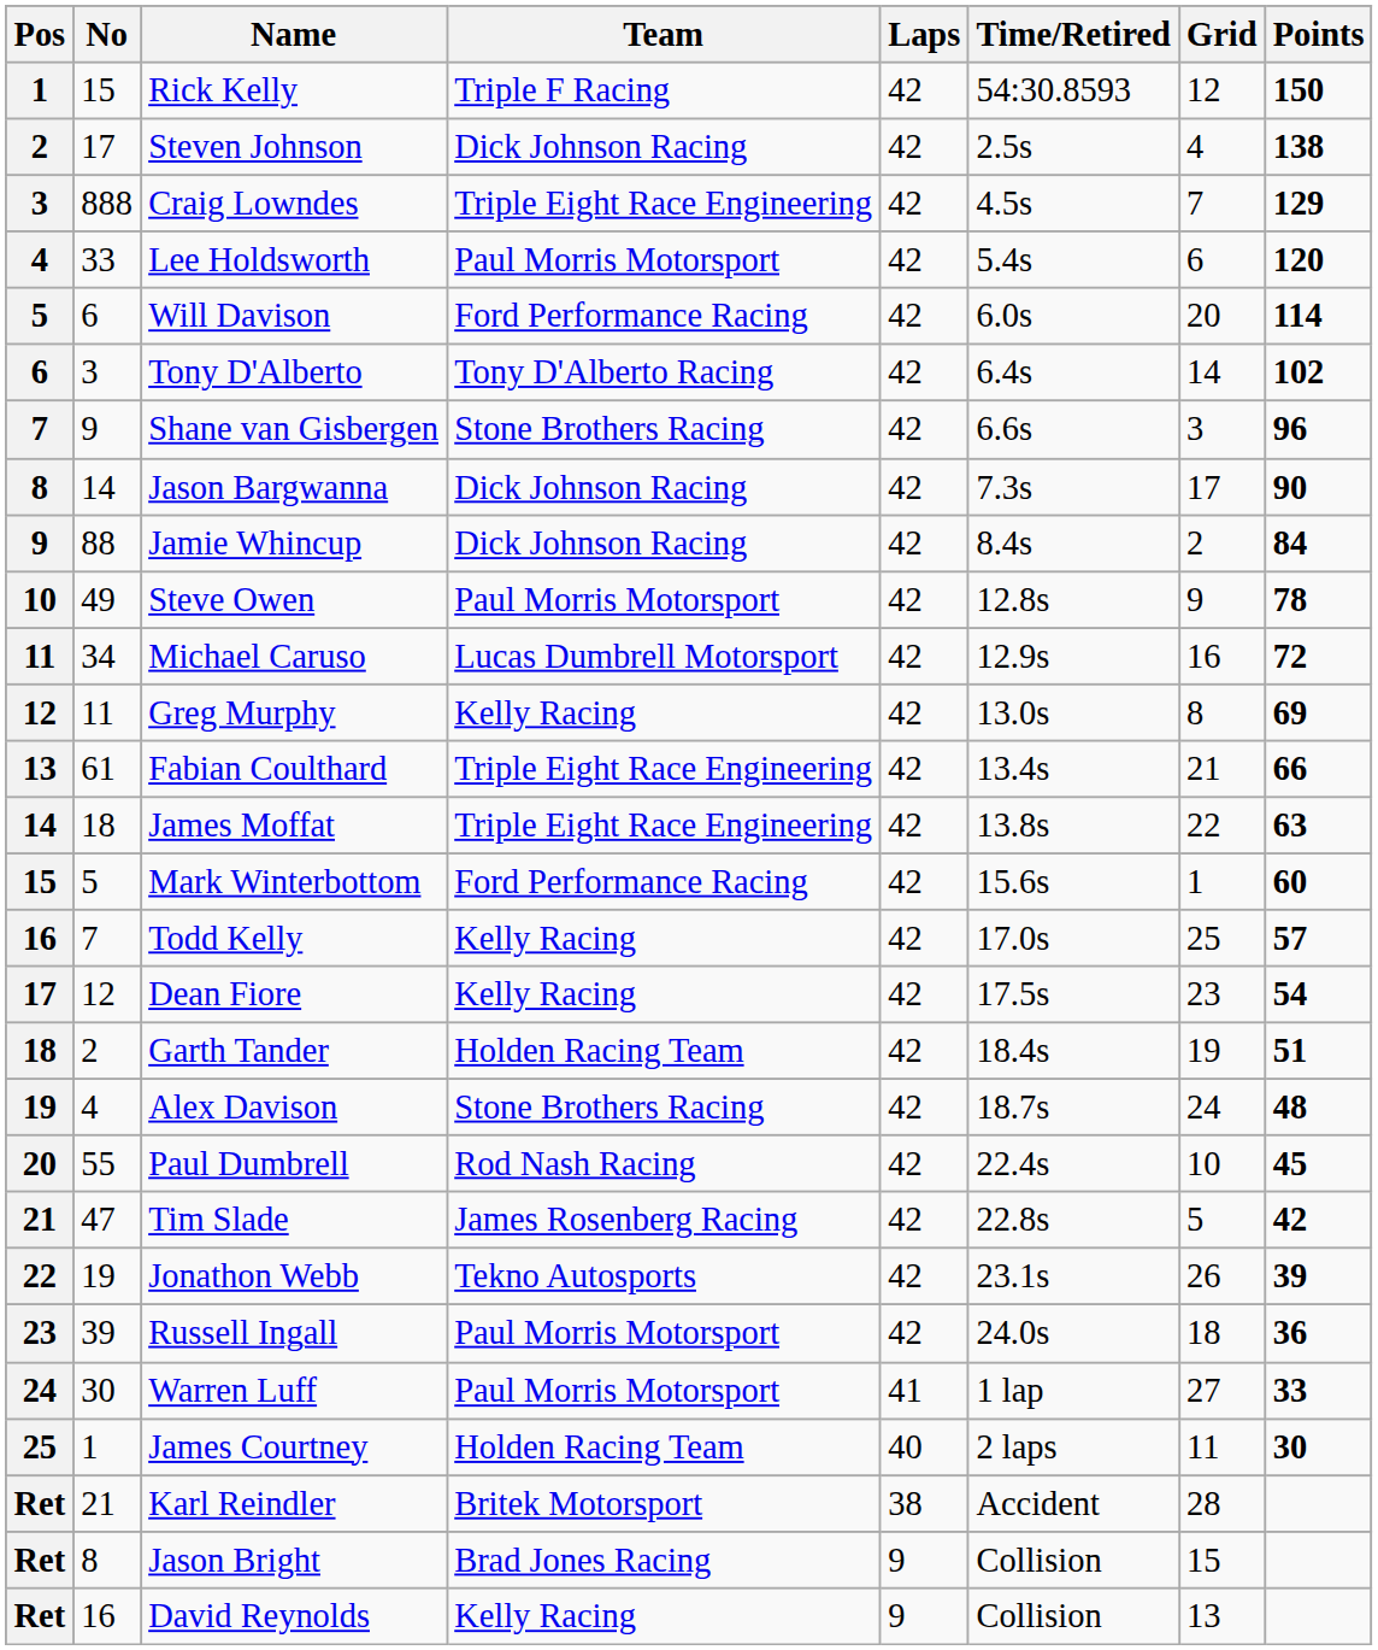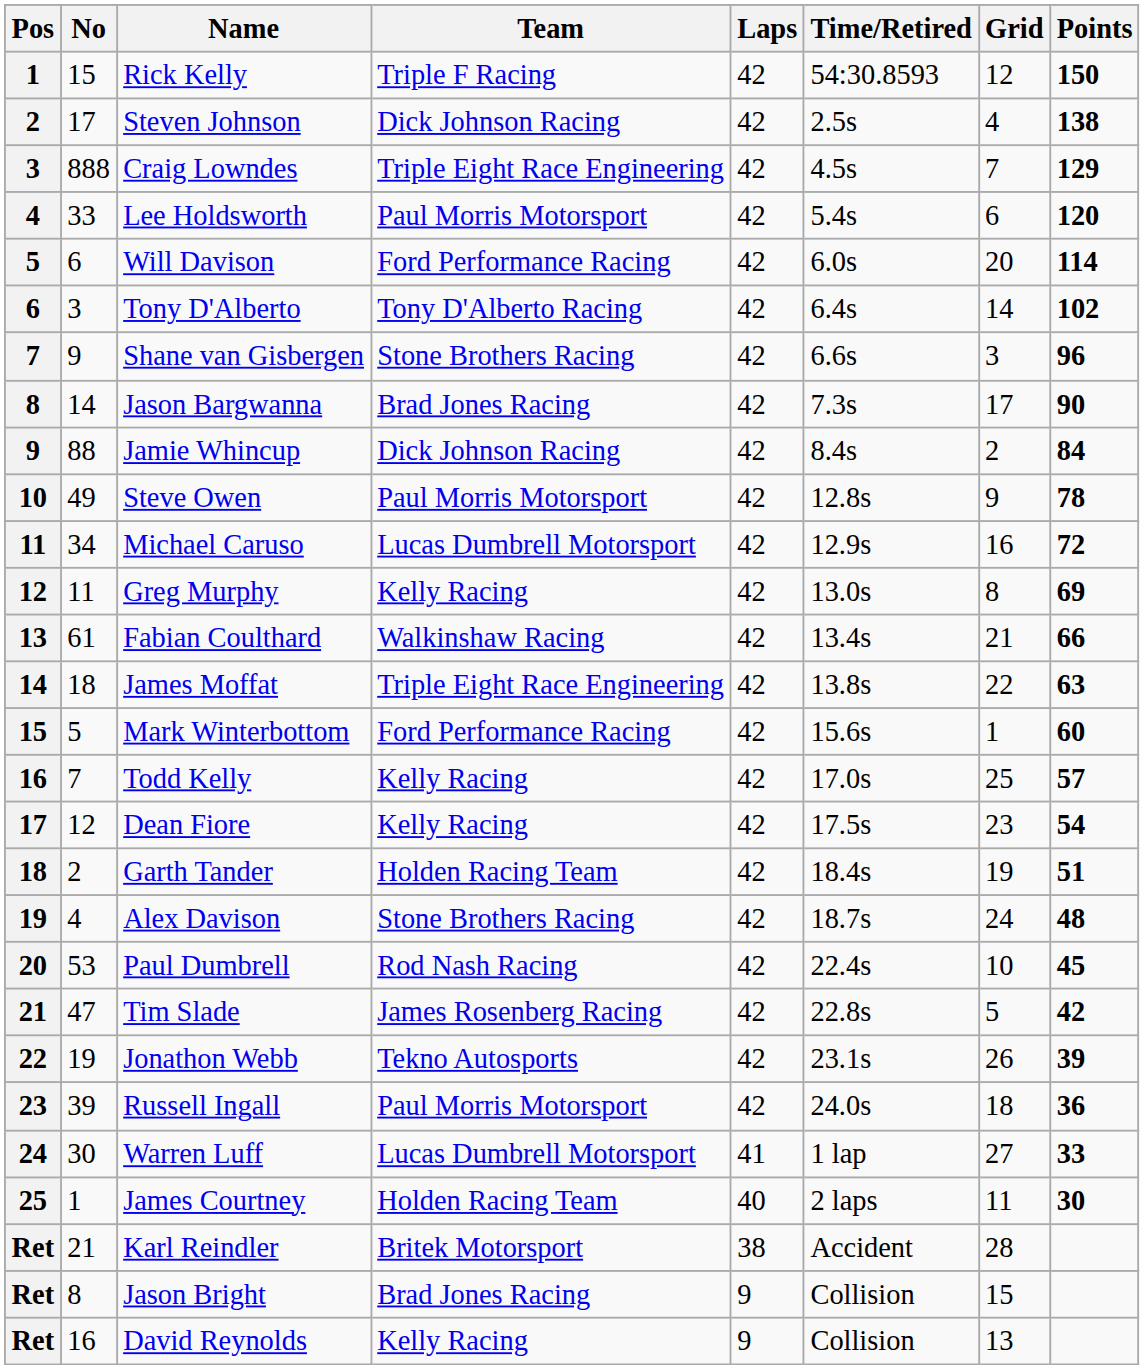 <table class="wikitable" style="font-size: 95%;">
 <tr>
 <th>Pos</th>
 <th>No</th>
 <th>Name</th>
 <th>Team</th>
 <th>Laps</th>
 <th>Time/Retired</th>
 <th>Grid</th>
 <th>Points</th>
 </tr>
 <tr>
 <th>1</th>
 <td>15</td>
 <td><a href='#'>Rick Kelly</a></td>
 <td><a href='#'>Triple F Racing</a></td>
 <td>42</td>
 <td>54:30.8593</td>
 <td>12</td>
 <td><strong>150</strong></td>
 </tr>
 <tr>
 <th>2</th>
 <td>17</td>
 <td><a href='#'>Steven Johnson</a></td>
 <td><a href='#'>Dick Johnson Racing</a></td>
 <td>42</td>
 <td>2.5s</td>
 <td>4</td>
 <td><strong>138</strong></td>
 </tr>
 <tr>
 <th>3</th>
 <td>888</td>
 <td><a href='#'>Craig Lowndes</a></td>
 <td><a href='#'>Triple Eight Race Engineering</a></td>
 <td>42</td>
 <td>4.5s</td>
 <td>7</td>
 <td><strong>129</strong></td>
 </tr>
 <tr>
 <th>4</th>
 <td>33</td>
 <td><a href='#'>Lee Holdsworth</a></td>
 <td><a href='#'>Paul Morris Motorsport</a></td>
 <td>42</td>
 <td>5.4s</td>
 <td>6</td>
 <td><strong>120</strong></td>
 </tr>
 <tr>
 <th>5</th>
 <td>6</td>
 <td><a href='#'>Will Davison</a></td>
 <td><a href='#'>Ford Performance Racing</a></td>
 <td>42</td>
 <td>6.0s</td>
 <td>20</td>
 <td><strong>114</strong></td>
 </tr>
 <tr>
 <th>6</th>
 <td>3</td>
 <td><a href='#'>Tony D'Alberto</a></td>
 <td><a href='#'>Tony D'Alberto Racing</a></td>
 <td>42</td>
 <td>6.4s</td>
 <td>14</td>
 <td><strong>102</strong></td>
 </tr>
 <tr>
 <th>7</th>
 <td>9</td>
 <td><a href='#'>Shane van Gisbergen</a></td>
 <td><a href='#'>Stone Brothers Racing</a></td>
 <td>42</td>
 <td>6.6s</td>
 <td>3</td>
 <td><strong>96</strong></td>
 </tr>
 <tr>
 <th>8</th>
 <td>14</td>
 <td><a href='#'>Jason Bargwanna</a></td>
-<td><a href='#'>Dick Johnson Racing</a></td>
+<td><a href='#'>Brad Jones Racing</a></td>
 <td>42</td>
 <td>7.3s</td>
 <td>17</td>
 <td><strong>90</strong></td>
 </tr>
 <tr>
 <th>9</th>
 <td>88</td>
 <td><a href='#'>Jamie Whincup</a></td>
 <td><a href='#'>Dick Johnson Racing</a></td>
 <td>42</td>
 <td>8.4s</td>
 <td>2</td>
 <td><strong>84</strong></td>
 </tr>
 <tr>
 <th>10</th>
 <td>49</td>
 <td><a href='#'>Steve Owen</a></td>
 <td><a href='#'>Paul Morris Motorsport</a></td>
 <td>42</td>
 <td>12.8s</td>
 <td>9</td>
 <td><strong>78</strong></td>
 </tr>
 <tr>
 <th>11</th>
 <td>34</td>
 <td><a href='#'>Michael Caruso</a></td>
 <td><a href='#'>Lucas Dumbrell Motorsport</a></td>
 <td>42</td>
 <td>12.9s</td>
 <td>16</td>
 <td><strong>72</strong></td>
 </tr>
 <tr>
 <th>12</th>
 <td>11</td>
 <td><a href='#'>Greg Murphy</a></td>
 <td><a href='#'>Kelly Racing</a></td>
 <td>42</td>
 <td>13.0s</td>
 <td>8</td>
 <td><strong>69</strong></td>
 </tr>
 <tr>
 <th>13</th>
 <td>61</td>
 <td><a href='#'>Fabian Coulthard</a></td>
-<td><a href='#'>Triple Eight Race Engineering</a></td>
+<td><a href='#'>Walkinshaw Racing</a></td>
 <td>42</td>
 <td>13.4s</td>
 <td>21</td>
 <td><strong>66</strong></td>
 </tr>
 <tr>
 <th>14</th>
 <td>18</td>
 <td><a href='#'>James Moffat</a></td>
 <td><a href='#'>Triple Eight Race Engineering</a></td>
 <td>42</td>
 <td>13.8s</td>
 <td>22</td>
 <td><strong>63</strong></td>
 </tr>
 <tr>
 <th>15</th>
 <td>5</td>
 <td><a href='#'>Mark Winterbottom</a></td>
 <td><a href='#'>Ford Performance Racing</a></td>
 <td>42</td>
 <td>15.6s</td>
 <td>1</td>
 <td><strong>60</strong></td>
 </tr>
 <tr>
 <th>16</th>
 <td>7</td>
 <td><a href='#'>Todd Kelly</a></td>
 <td><a href='#'>Kelly Racing</a></td>
 <td>42</td>
 <td>17.0s</td>
 <td>25</td>
 <td><strong>57</strong></td>
 </tr>
 <tr>
 <th>17</th>
 <td>12</td>
 <td><a href='#'>Dean Fiore</a></td>
 <td><a href='#'>Kelly Racing</a></td>
 <td>42</td>
 <td>17.5s</td>
 <td>23</td>
 <td><strong>54</strong></td>
 </tr>
 <tr>
 <th>18</th>
 <td>2</td>
 <td><a href='#'>Garth Tander</a></td>
 <td><a href='#'>Holden Racing Team</a></td>
 <td>42</td>
 <td>18.4s</td>
 <td>19</td>
 <td><strong>51</strong></td>
 </tr>
 <tr>
 <th>19</th>
 <td>4</td>
 <td><a href='#'>Alex Davison</a></td>
 <td><a href='#'>Stone Brothers Racing</a></td>
 <td>42</td>
 <td>18.7s</td>
 <td>24</td>
 <td><strong>48</strong></td>
 </tr>
 <tr>
 <th>20</th>
-<td>55</td>
+<td>53</td>
 <td><a href='#'>Paul Dumbrell</a></td>
 <td><a href='#'>Rod Nash Racing</a></td>
 <td>42</td>
 <td>22.4s</td>
 <td>10</td>
 <td><strong>45</strong></td>
 </tr>
 <tr>
 <th>21</th>
 <td>47</td>
 <td><a href='#'>Tim Slade</a></td>
 <td><a href='#'>James Rosenberg Racing</a></td>
 <td>42</td>
 <td>22.8s</td>
 <td>5</td>
 <td><strong>42</strong></td>
 </tr>
 <tr>
 <th>22</th>
 <td>19</td>
 <td><a href='#'>Jonathon Webb</a></td>
 <td><a href='#'>Tekno Autosports</a></td>
 <td>42</td>
 <td>23.1s</td>
 <td>26</td>
 <td><strong>39</strong></td>
 </tr>
 <tr>
 <th>23</th>
 <td>39</td>
 <td><a href='#'>Russell Ingall</a></td>
 <td><a href='#'>Paul Morris Motorsport</a></td>
 <td>42</td>
 <td>24.0s</td>
 <td>18</td>
 <td><strong>36</strong></td>
 </tr>
 <tr>
 <th>24</th>
 <td>30</td>
 <td><a href='#'>Warren Luff</a></td>
-<td><a href='#'>Paul Morris Motorsport</a></td>
+<td><a href='#'>Lucas Dumbrell Motorsport</a></td>
 <td>41</td>
 <td> 1 lap</td>
 <td>27</td>
 <td><strong>33</strong></td>
 </tr>
 <tr>
 <th>25</th>
 <td>1</td>
 <td><a href='#'>James Courtney</a></td>
 <td><a href='#'>Holden Racing Team</a></td>
 <td>40</td>
 <td> 2 laps</td>
 <td>11</td>
 <td><strong>30</strong></td>
 </tr>
 <tr>
 <th>Ret</th>
 <td>21</td>
 <td><a href='#'>Karl Reindler</a></td>
 <td><a href='#'>Britek Motorsport</a></td>
 <td>38</td>
 <td>Accident</td>
 <td>28</td>
 <td></td>
 </tr>
 <tr>
 <th>Ret</th>
 <td>8</td>
 <td><a href='#'>Jason Bright</a></td>
 <td><a href='#'>Brad Jones Racing</a></td>
 <td>9</td>
 <td>Collision</td>
 <td>15</td>
 <td></td>
 </tr>
 <tr>
 <th>Ret</th>
 <td>16</td>
 <td><a href='#'>David Reynolds</a></td>
 <td><a href='#'>Kelly Racing</a></td>
 <td>9</td>
 <td>Collision</td>
 <td>13</td>
 <td></td>
 </tr>
 </table>
